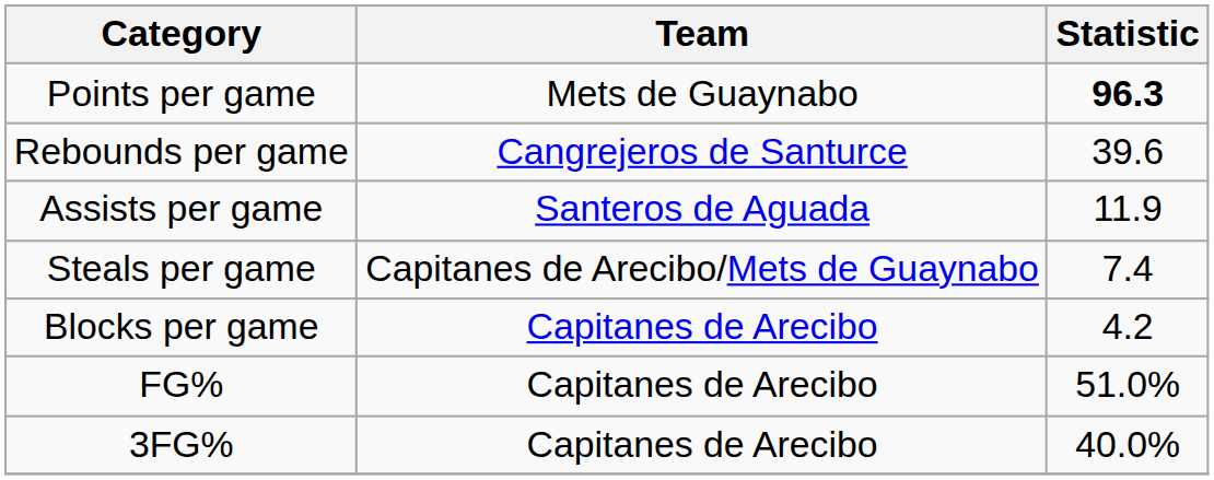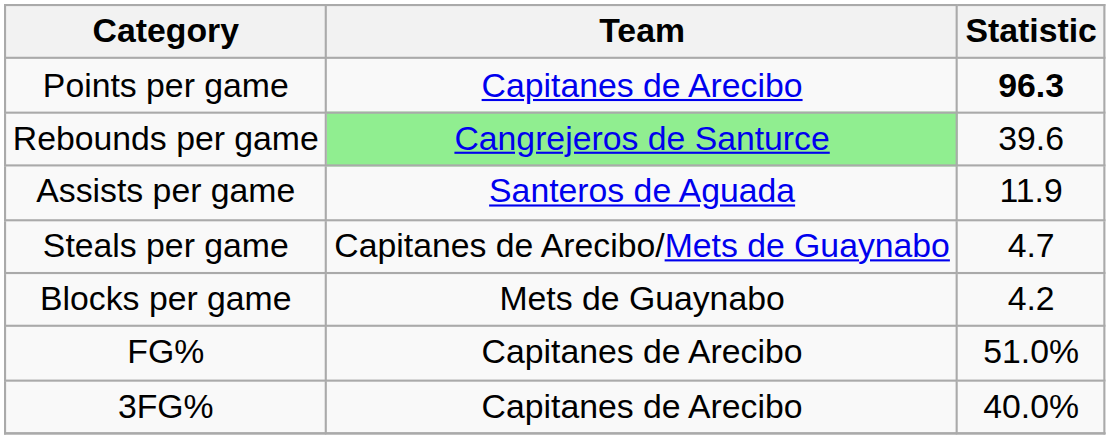 <table class="wikitable" style="text-align:center">
 <tr>
 <th>Category</th>
 <th>Team</th>
 <th>Statistic</th>
 </tr>
 <tr>
 <td>Points per game</td>
-<td>Mets de Guaynabo</td>
+<td><a href='#'>Capitanes de Arecibo</a></td>
 <td><strong>96.3</strong></td>
 </tr>
 <tr>
 <td>Rebounds per game</td>
-<td><a href='#'>Cangrejeros de Santurce</a></td>
+<td style="background: lightgreen;"><a href='#'>Cangrejeros de Santurce</a></td>
 <td>39.6</td>
 </tr>
 <tr>
 <td>Assists per game</td>
 <td><a href='#'>Santeros de Aguada</a></td>
 <td>11.9</td>
 </tr>
 <tr>
 <td>Steals per game</td>
 <td>Capitanes de Arecibo/<a href='#'>Mets de Guaynabo</a></td>
-<td>7.4</td>
+<td>4.7</td>
 </tr>
 <tr>
 <td>Blocks per game</td>
-<td><a href='#'>Capitanes de Arecibo</a></td>
+<td>Mets de Guaynabo</td>
 <td>4.2</td>
 </tr>
 <tr>
 <td>FG%</td>
 <td>Capitanes de Arecibo</td>
 <td>51.0%</td>
 </tr>
 <tr>
 <td>3FG%</td>
 <td>Capitanes de Arecibo</td>
 <td>40.0%</td>
 </tr>
 <tr>
 </tr>
 </table>
